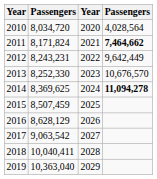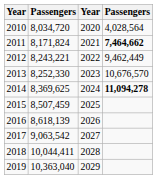 <table class="wikitable">
 <tr>
 <th>Year</th>
 <th>Passengers</th>
 <th>Year</th>
 <th>Passengers</th>
 </tr>
 <tr>
 <td>2010</td>
 <td>8,034,720</td>
 <td>2020</td>
 <td>4,028,564</td>
 </tr>
 <tr>
 <td>2011</td>
 <td>8,171,824</td>
 <td>2021</td>
 <td><strong>7,464,662</strong></td>
 </tr>
 <tr>
 <td>2012</td>
-<td>8,243,231</td>
+<td>8,243,221</td>
 <td>2022</td>
-<td>9,642,449</td>
+<td>9,462,449</td>
 </tr>
 <tr>
 <td>2013</td>
 <td>8,252,330</td>
 <td>2023</td>
 <td>10,676,570</td>
 </tr>
 <tr>
 <td>2014</td>
 <td>8,369,625</td>
 <td>2024</td>
 <td><strong>11,094,278</strong></td>
 </tr>
 <tr>
 <td>2015</td>
 <td>8,507,459</td>
 <td>2025</td>
 <td></td>
 </tr>
 <tr>
 <td>2016</td>
-<td>8,628,129</td>
+<td>8,618,139</td>
 <td>2026</td>
 <td></td>
 </tr>
 <tr>
 <td>2017</td>
 <td>9,063,542</td>
 <td>2027</td>
 <td></td>
 </tr>
 <tr>
 <td>2018</td>
-<td>10,040,411</td>
+<td>10,044,411</td>
 <td>2028</td>
 <td></td>
 </tr>
 <tr>
 <td>2019</td>
 <td>10,363,040</td>
 <td>2029</td>
 <td></td>
 </tr>
 </table>
